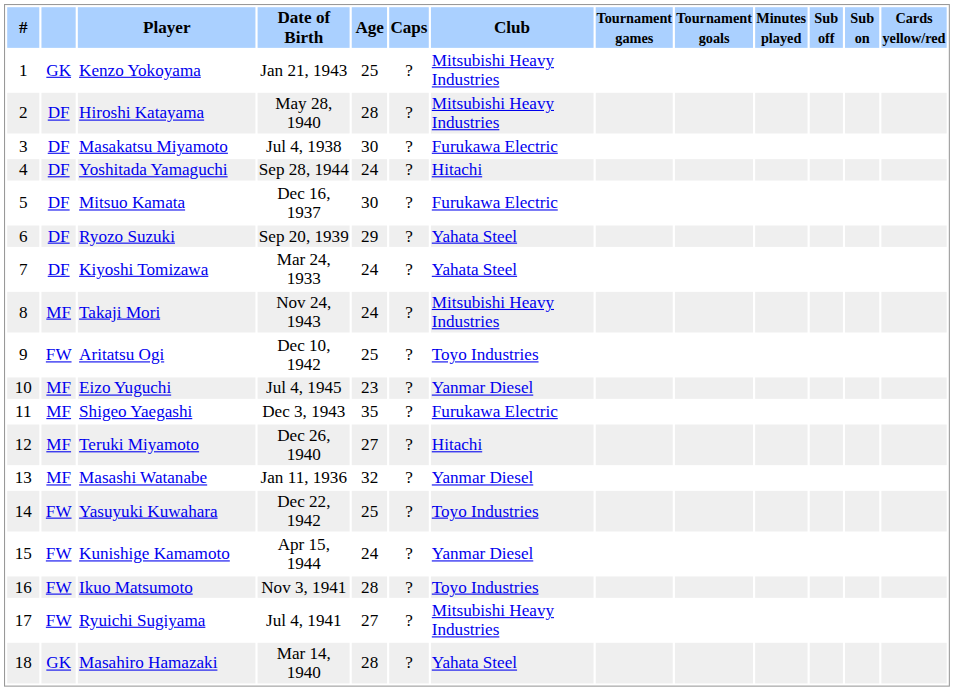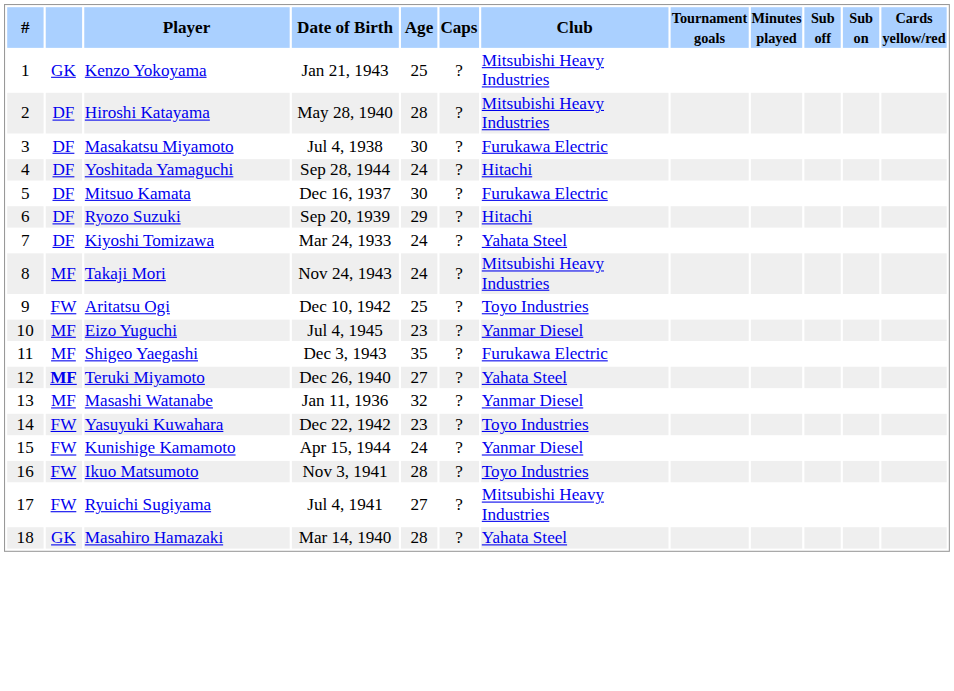 <table border="0" width="100%" style="border: 1px solid #999; background-color:#FFFFFF; text-align:center">
 <tr align="center" bgcolor="#AAD0FF">
 <th width=4%>#</th>
 <th width=4%></th>
 <th width=23%>Player</th>
 <th width=12%>Date of Birth</th>
 <th width=4%>Age</th>
 <th width=4%>Caps</th>
 <th width=21%>Club</th>
-<th width=6%><small>Tournament<br>games</small></th>
 <th width=6%><small>Tournament<br>goals</small></th>
 <th width=4%><small>Minutes<br>played</small></th>
 <th width=4%><small>Sub off</small></th>
 <th width=4%><small>Sub on</small></th>
 <th width=4%><small>Cards<br>yellow/red</small></th>
 </tr>
 <tr>
 <td>1</td>
 <td><a href='#'>GK</a></td>
 <td align="left"><a href='#'>Kenzo Yokoyama</a></td>
 <td>Jan 21, 1943</td>
 <td>25</td>
 <td>?</td>
 <td align="left"> <a href='#'>Mitsubishi Heavy Industries</a></td>
 <td></td>
 <td></td>
 <td></td>
 <td></td>
 <td></td>
-<td></td>
 </tr>
 <tr bgcolor="#EFEFEF">
 <td>2</td>
 <td><a href='#'>DF</a></td>
 <td align="left"><a href='#'>Hiroshi Katayama</a></td>
 <td>May 28, 1940</td>
 <td>28</td>
 <td>?</td>
 <td align="left"> <a href='#'>Mitsubishi Heavy Industries</a></td>
-<td></td>
 <td></td>
 <td></td>
 <td></td>
 <td></td>
 <td></td>
 </tr>
 <tr>
 <td>3</td>
 <td><a href='#'>DF</a></td>
 <td align="left"><a href='#'>Masakatsu Miyamoto</a></td>
 <td>Jul 4, 1938</td>
 <td>30</td>
 <td>?</td>
 <td align="left"> <a href='#'>Furukawa Electric</a></td>
 <td></td>
 <td></td>
 <td></td>
 <td></td>
 <td></td>
-<td></td>
 </tr>
 <tr bgcolor="#EFEFEF">
 <td>4</td>
 <td><a href='#'>DF</a></td>
 <td align="left"><a href='#'>Yoshitada Yamaguchi</a></td>
 <td>Sep 28, 1944</td>
 <td>24</td>
 <td>?</td>
 <td align="left"> <a href='#'>Hitachi</a></td>
-<td></td>
 <td></td>
 <td></td>
 <td></td>
 <td></td>
 <td></td>
 </tr>
 <tr>
 <td>5</td>
 <td><a href='#'>DF</a></td>
 <td align="left"><a href='#'>Mitsuo Kamata</a></td>
 <td>Dec 16, 1937</td>
 <td>30</td>
 <td>?</td>
 <td align="left"> <a href='#'>Furukawa Electric</a></td>
 <td></td>
 <td></td>
 <td></td>
 <td></td>
 <td></td>
-<td></td>
 </tr>
 <tr bgcolor="#EFEFEF">
 <td>6</td>
 <td><a href='#'>DF</a></td>
 <td align="left"><a href='#'>Ryozo Suzuki</a></td>
 <td>Sep 20, 1939</td>
 <td>29</td>
 <td>?</td>
-<td align="left"> <a href='#'>Yahata Steel</a></td>
-<td></td>
+<td align="left"> <a href='#'>Hitachi</a></td>
 <td></td>
 <td></td>
 <td></td>
 <td></td>
 <td></td>
 </tr>
 <tr>
 <td>7</td>
 <td><a href='#'>DF</a></td>
 <td align="left"><a href='#'>Kiyoshi Tomizawa</a></td>
 <td>Mar 24, 1933</td>
 <td>24</td>
 <td>?</td>
 <td align="left"> <a href='#'>Yahata Steel</a></td>
 <td></td>
 <td></td>
 <td></td>
 <td></td>
 <td></td>
-<td></td>
 </tr>
 <tr bgcolor="#EFEFEF">
 <td>8</td>
 <td><a href='#'>MF</a></td>
 <td align="left"><a href='#'>Takaji Mori</a></td>
 <td>Nov 24, 1943</td>
 <td>24</td>
 <td>?</td>
 <td align="left"> <a href='#'>Mitsubishi Heavy Industries</a></td>
-<td></td>
 <td></td>
 <td></td>
 <td></td>
 <td></td>
 <td></td>
 </tr>
 <tr>
 <td>9</td>
 <td><a href='#'>FW</a></td>
 <td align="left"><a href='#'>Aritatsu Ogi</a></td>
 <td>Dec 10, 1942</td>
 <td>25</td>
 <td>?</td>
 <td align="left"> <a href='#'>Toyo Industries</a></td>
 <td></td>
 <td></td>
 <td></td>
 <td></td>
 <td></td>
-<td></td>
 </tr>
 <tr bgcolor="#EFEFEF">
 <td>10</td>
 <td><a href='#'>MF</a></td>
 <td align="left"><a href='#'>Eizo Yuguchi</a></td>
 <td>Jul 4, 1945</td>
 <td>23</td>
 <td>?</td>
 <td align="left"> <a href='#'>Yanmar Diesel</a></td>
-<td></td>
 <td></td>
 <td></td>
 <td></td>
 <td></td>
 <td></td>
 </tr>
 <tr>
 <td>11</td>
 <td><a href='#'>MF</a></td>
 <td align="left"><a href='#'>Shigeo Yaegashi</a></td>
 <td>Dec 3, 1943</td>
 <td>35</td>
 <td>?</td>
 <td align="left"> <a href='#'>Furukawa Electric</a></td>
 <td></td>
 <td></td>
 <td></td>
 <td></td>
 <td></td>
-<td></td>
 </tr>
 <tr bgcolor="#EFEFEF">
 <td>12</td>
-<td><a href='#'>MF</a></td>
+<td><strong><a href='#'>MF</a></strong></td>
 <td align="left"><a href='#'>Teruki Miyamoto</a></td>
 <td>Dec 26, 1940</td>
 <td>27</td>
 <td>?</td>
-<td align="left"> <a href='#'>Hitachi</a></td>
-<td></td>
+<td align="left"> <a href='#'>Yahata Steel</a></td>
 <td></td>
 <td></td>
 <td></td>
 <td></td>
 <td></td>
 </tr>
 <tr>
 <td>13</td>
 <td><a href='#'>MF</a></td>
 <td align="left"><a href='#'>Masashi Watanabe</a></td>
 <td>Jan 11, 1936</td>
 <td>32</td>
 <td>?</td>
 <td align="left"> <a href='#'>Yanmar Diesel</a></td>
 <td></td>
 <td></td>
 <td></td>
 <td></td>
 <td></td>
-<td></td>
 </tr>
 <tr bgcolor="#EFEFEF">
 <td>14</td>
 <td><a href='#'>FW</a></td>
 <td align="left"><a href='#'>Yasuyuki Kuwahara</a></td>
 <td>Dec 22, 1942</td>
-<td>25</td>
+<td>23</td>
 <td>?</td>
 <td align="left"> <a href='#'>Toyo Industries</a></td>
-<td></td>
 <td></td>
 <td></td>
 <td></td>
 <td></td>
 <td></td>
 </tr>
 <tr>
 <td>15</td>
 <td><a href='#'>FW</a></td>
 <td align="left"><a href='#'>Kunishige Kamamoto</a></td>
 <td>Apr 15, 1944</td>
 <td>24</td>
 <td>?</td>
 <td align="left"> <a href='#'>Yanmar Diesel</a></td>
 <td></td>
 <td></td>
 <td></td>
 <td></td>
 <td></td>
-<td></td>
 </tr>
 <tr bgcolor="#EFEFEF">
 <td>16</td>
 <td><a href='#'>FW</a></td>
 <td align="left"><a href='#'>Ikuo Matsumoto</a></td>
 <td>Nov 3, 1941</td>
 <td>28</td>
 <td>?</td>
 <td align="left"> <a href='#'>Toyo Industries</a></td>
-<td></td>
 <td></td>
 <td></td>
 <td></td>
 <td></td>
 <td></td>
 </tr>
 <tr>
 <td>17</td>
 <td><a href='#'>FW</a></td>
 <td align="left"><a href='#'>Ryuichi Sugiyama</a></td>
 <td>Jul 4, 1941</td>
 <td>27</td>
 <td>?</td>
 <td align="left"> <a href='#'>Mitsubishi Heavy Industries</a></td>
 <td></td>
 <td></td>
 <td></td>
 <td></td>
 <td></td>
-<td></td>
 </tr>
 <tr bgcolor="#EFEFEF">
 <td>18</td>
 <td><a href='#'>GK</a></td>
 <td align="left"><a href='#'>Masahiro Hamazaki</a></td>
 <td>Mar 14, 1940</td>
 <td>28</td>
 <td>?</td>
 <td align="left"> <a href='#'>Yahata Steel</a></td>
 <td></td>
 <td></td>
 <td></td>
 <td></td>
 <td></td>
-<td></td>
 </tr>
 </table>
